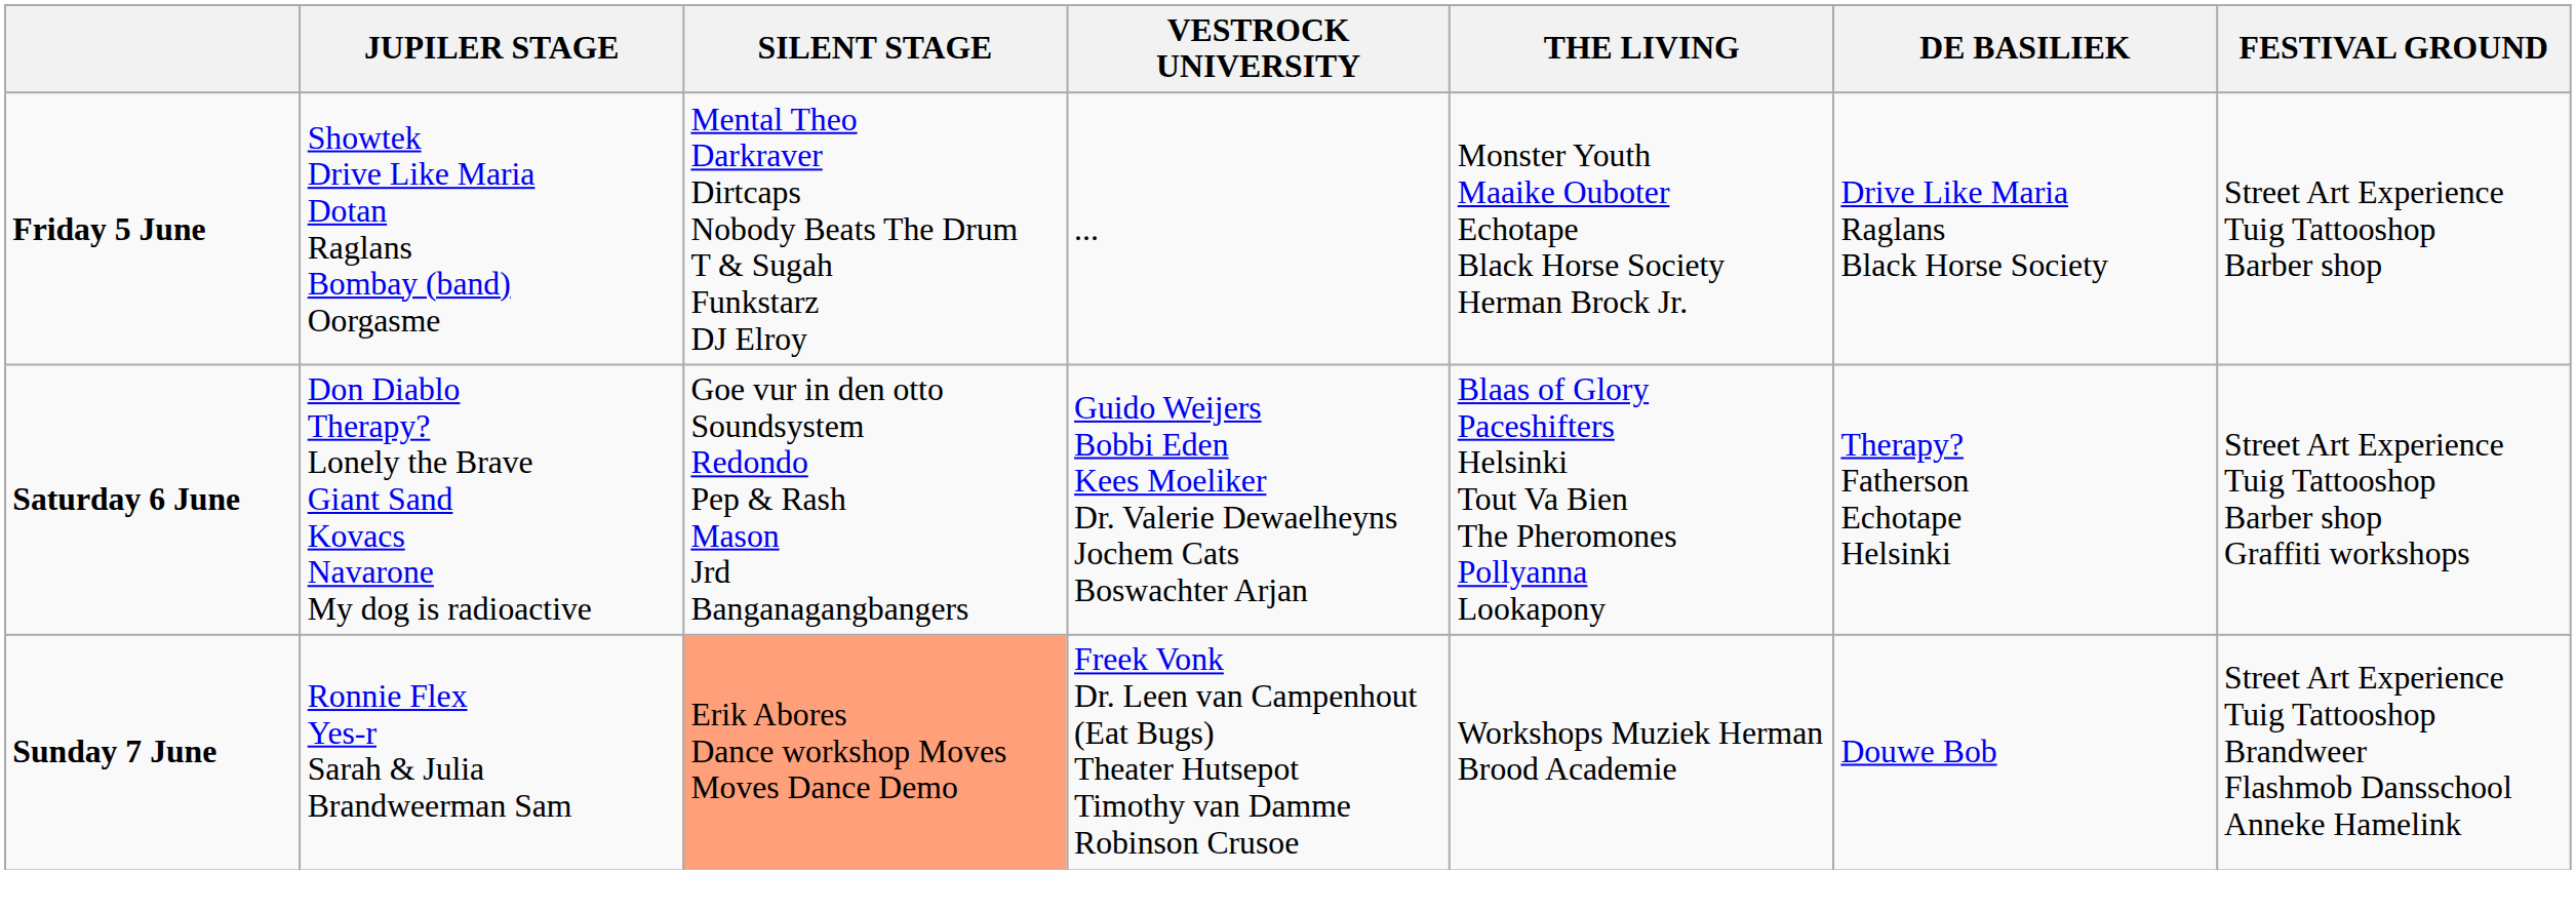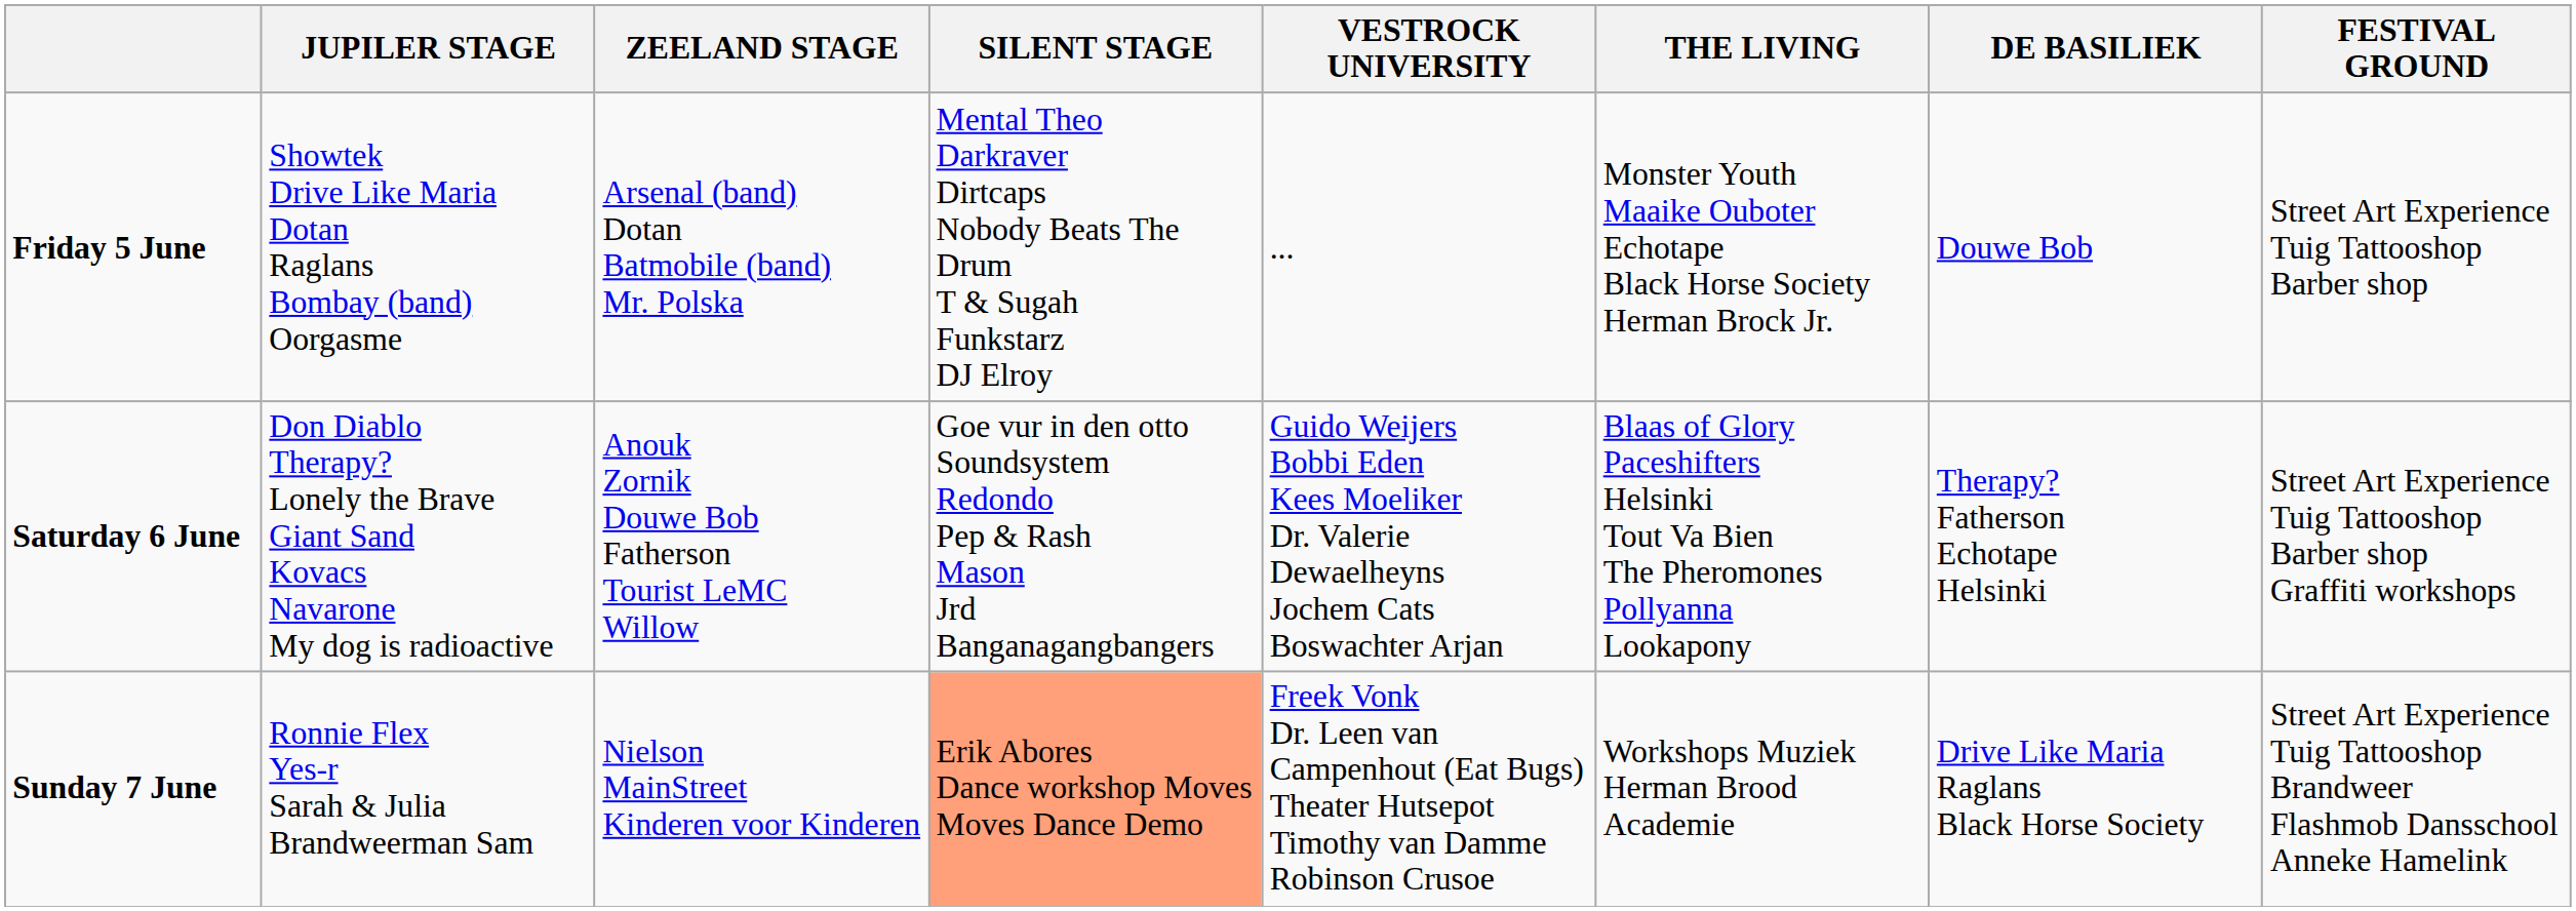 <table class="wikitable" style="width:100%;">
 <tr>
 <th style="width:10%;"></th>
 <th style="width:13%;">JUPILER STAGE</th>
+<th style="width:13%;">ZEELAND STAGE</th>
 <th style="width:13%;">SILENT STAGE</th>
 <th style="width:13%;">VESTROCK UNIVERSITY</th>
 <th style="width:13%;">THE LIVING</th>
 <th style="width:13%;">DE BASILIEK</th>
 <th style="width:12%;">FESTIVAL GROUND</th>
 </tr>
 <tr>
 <td><strong>Friday 5 June</strong></td>
 <td><a href='#'>Showtek</a><br><a href='#'>Drive Like Maria</a><br><a href='#'>Dotan</a><br>Raglans<br><a href='#'>Bombay (band)</a><br>Oorgasme</td>
+<td><a href='#'>Arsenal (band)</a><br>Dotan<br><a href='#'>Batmobile (band)</a><br><a href='#'>Mr. Polska</a></td>
 <td><a href='#'>Mental Theo</a><br><a href='#'>Darkraver</a><br>Dirtcaps<br>Nobody Beats The Drum<br>T & Sugah<br>Funkstarz<br>DJ Elroy</td>
 <td>...</td>
 <td>Monster Youth<br><a href='#'>Maaike Ouboter</a><br>Echotape<br>Black Horse Society<br>Herman Brock Jr.<br></td>
-<td><a href='#'>Drive Like Maria</a><br>Raglans<br>Black Horse Society<br></td>
+<td><a href='#'>Douwe Bob</a></td>
 <td>Street Art Experience<br>Tuig Tattooshop<br>Barber shop</td>
 </tr>
 <tr>
 <td><strong>Saturday 6 June</strong></td>
 <td><a href='#'>Don Diablo</a><br><a href='#'>Therapy?</a><br>Lonely the Brave<br><a href='#'>Giant Sand</a><br><a href='#'>Kovacs</a><br><a href='#'>Navarone</a><br>My dog is radioactive</td>
+<td><a href='#'>Anouk</a><br><a href='#'>Zornik</a><br><a href='#'>Douwe Bob</a><br>Fatherson<br><a href='#'>Tourist LeMC</a><br><a href='#'>Willow</a></td>
 <td>Goe vur in den otto Soundsystem<br><a href='#'>Redondo</a><br>Pep & Rash<br><a href='#'>Mason</a><br>Jrd<br>Banganagangbangers</td>
 <td><a href='#'>Guido Weijers</a><br><a href='#'>Bobbi Eden</a><br><a href='#'>Kees Moeliker</a><br>Dr. Valerie Dewaelheyns<br>Jochem Cats<br>Boswachter Arjan</td>
 <td><a href='#'>Blaas of Glory</a><br><a href='#'>Paceshifters</a><br>Helsinki<br>Tout Va Bien<br>The Pheromones<br><a href='#'>Pollyanna</a><br>Lookapony</td>
 <td><a href='#'>Therapy?</a><br>Fatherson<br>Echotape<br>Helsinki<br></td>
 <td>Street Art Experience<br> Tuig Tattooshop<br>Barber shop<br>Graffiti workshops</td>
 </tr>
 <tr>
 <td><strong>Sunday 7 June<br></strong></td>
 <td><a href='#'>Ronnie Flex</a><br><a href='#'>Yes-r</a><br>Sarah & Julia<br>Brandweerman Sam</td>
+<td><a href='#'>Nielson</a><br><a href='#'>MainStreet</a><br><a href='#'>Kinderen voor Kinderen</a></td>
 <td style="background: lightsalmon;">Erik Abores<br>Dance workshop Moves<br>Moves Dance Demo</td>
 <td><a href='#'>Freek Vonk</a><br>Dr. Leen van Campenhout (Eat Bugs)<br>Theater Hutsepot<br>Timothy van Damme<br>Robinson Crusoe</td>
 <td>Workshops Muziek Herman Brood Academie<br></td>
-<td><a href='#'>Douwe Bob</a></td>
+<td><a href='#'>Drive Like Maria</a><br>Raglans<br>Black Horse Society<br></td>
 <td>Street Art Experience<br>Tuig Tattooshop<br>Brandweer<br>Flashmob Dansschool Anneke Hamelink</td>
 </tr>
 </table>
